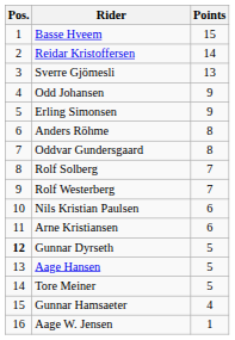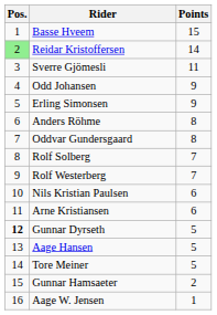 <table class=wikitable>
 <tr>
 <th width=25px>Pos.</th>
 <th width=200px>Rider</th>
 <th width=40px>Points</th>
 </tr>
 <tr align=center >
 <td>1</td>
 <td align=left><a href='#'>Basse Hveem</a></td>
 <td>15</td>
 </tr>
 <tr align=center >
-<td>2</td>
+<td style="background: lightgreen;">2</td>
 <td align=left><a href='#'>Reidar Kristoffersen</a></td>
 <td>14</td>
 </tr>
 <tr align=center>
 <td>3</td>
 <td align=left>Sverre Gjömesli</td>
-<td>13</td>
+<td>11</td>
 </tr>
 <tr align=center>
 <td>4</td>
 <td align=left>Odd Johansen</td>
 <td>9</td>
 </tr>
 <tr align=center>
 <td>5</td>
 <td align=left>Erling Simonsen</td>
 <td>9</td>
 </tr>
 <tr align=center>
 <td>6</td>
 <td align=left>Anders Röhme</td>
 <td>8</td>
 </tr>
 <tr align=center>
 <td>7</td>
 <td align=left>Oddvar Gundersgaard</td>
 <td>8</td>
 </tr>
 <tr align=center>
 <td>8</td>
 <td align=left>Rolf Solberg</td>
 <td>7</td>
 </tr>
 <tr align=center>
 <td>9</td>
 <td align=left>Rolf Westerberg</td>
 <td>7</td>
 </tr>
 <tr align=center>
 <td>10</td>
 <td align=left>Nils Kristian Paulsen</td>
 <td>6</td>
 </tr>
 <tr align=center>
 <td>11</td>
 <td align=left>Arne Kristiansen</td>
 <td>6</td>
 </tr>
 <tr align=center>
 <td><strong>12</strong></td>
 <td align=left>Gunnar Dyrseth</td>
 <td>5</td>
 </tr>
 <tr align=center>
 <td>13</td>
 <td align=left><a href='#'>Aage Hansen</a></td>
 <td>5</td>
 </tr>
 <tr align=center>
 <td>14</td>
 <td align=left>Tore Meiner</td>
 <td>5</td>
 </tr>
 <tr align=center>
 <td>15</td>
 <td align=left>Gunnar Hamsaeter</td>
-<td>4</td>
+<td>2</td>
 </tr>
 <tr align=center>
 <td>16</td>
 <td align=left>Aage W. Jensen</td>
 <td>1</td>
 </tr>
 </table>
